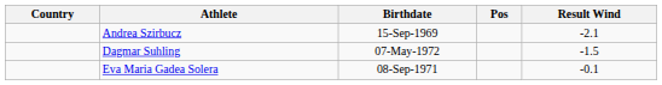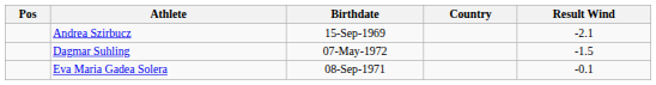 <table class="wikitable"  style="text-align:center; width:70%;">
 <tr>
-<th>Country</th>
+<th>Pos</th>
 <th>Athlete</th>
 <th>Birthdate</th>
-<th>Pos</th>
+<th>Country</th>
 <th>Result Wind</th>
 </tr>
 <tr>
-<td align=left></td>
+<td align=center></td>
 <td align=left><a href='#'>Andrea Szirbucz</a></td>
 <td>15-Sep-1969</td>
-<td align=center></td>
+<td align=left></td>
 <td> -2.1</td>
 </tr>
 <tr>
-<td align=left></td>
+<td align=center></td>
 <td align=left><a href='#'>Dagmar Suhling</a></td>
 <td>07-May-1972</td>
-<td align=center></td>
+<td align=left></td>
 <td> -1.5</td>
 </tr>
 <tr>
-<td align=left></td>
+<td align=center></td>
 <td align=left><a href='#'>Eva Maria Gadea Solera</a></td>
 <td>08-Sep-1971</td>
-<td align=center></td>
+<td align=left></td>
 <td> -0.1</td>
 </tr>
 </table>
